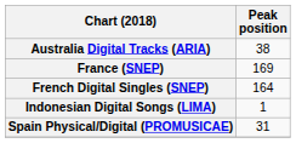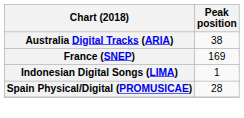 <table class="wikitable sortable plainrowheaders" style="text-align:center">
 <tr>
 <th scope="col">Chart (2018)</th>
 <th scope="col">Peak<br> position</th>
 </tr>
 <tr>
 <th scope="row">Australia <a href='#'>Digital Tracks</a> (<a href='#'>ARIA</a>)</th>
 <td>38</td>
 </tr>
 <tr>
 <th scope="row">France (<a href='#'>SNEP</a>)</th>
 <td>169</td>
 </tr>
 <tr>
-<th scope="row">French Digital Singles (<a href='#'>SNEP</a>)</th>
-<td>164</td>
-</tr>
-<tr>
 <th scope="row">Indonesian Digital Songs (<a href='#'>LIMA</a>)</th>
 <td>1</td>
 </tr>
 <tr>
 <th scope="row">Spain Physical/Digital (<a href='#'>PROMUSICAE</a>)</th>
-<td>31</td>
+<td>28</td>
 </tr>
 <tr>
 </tr>
 </table>
